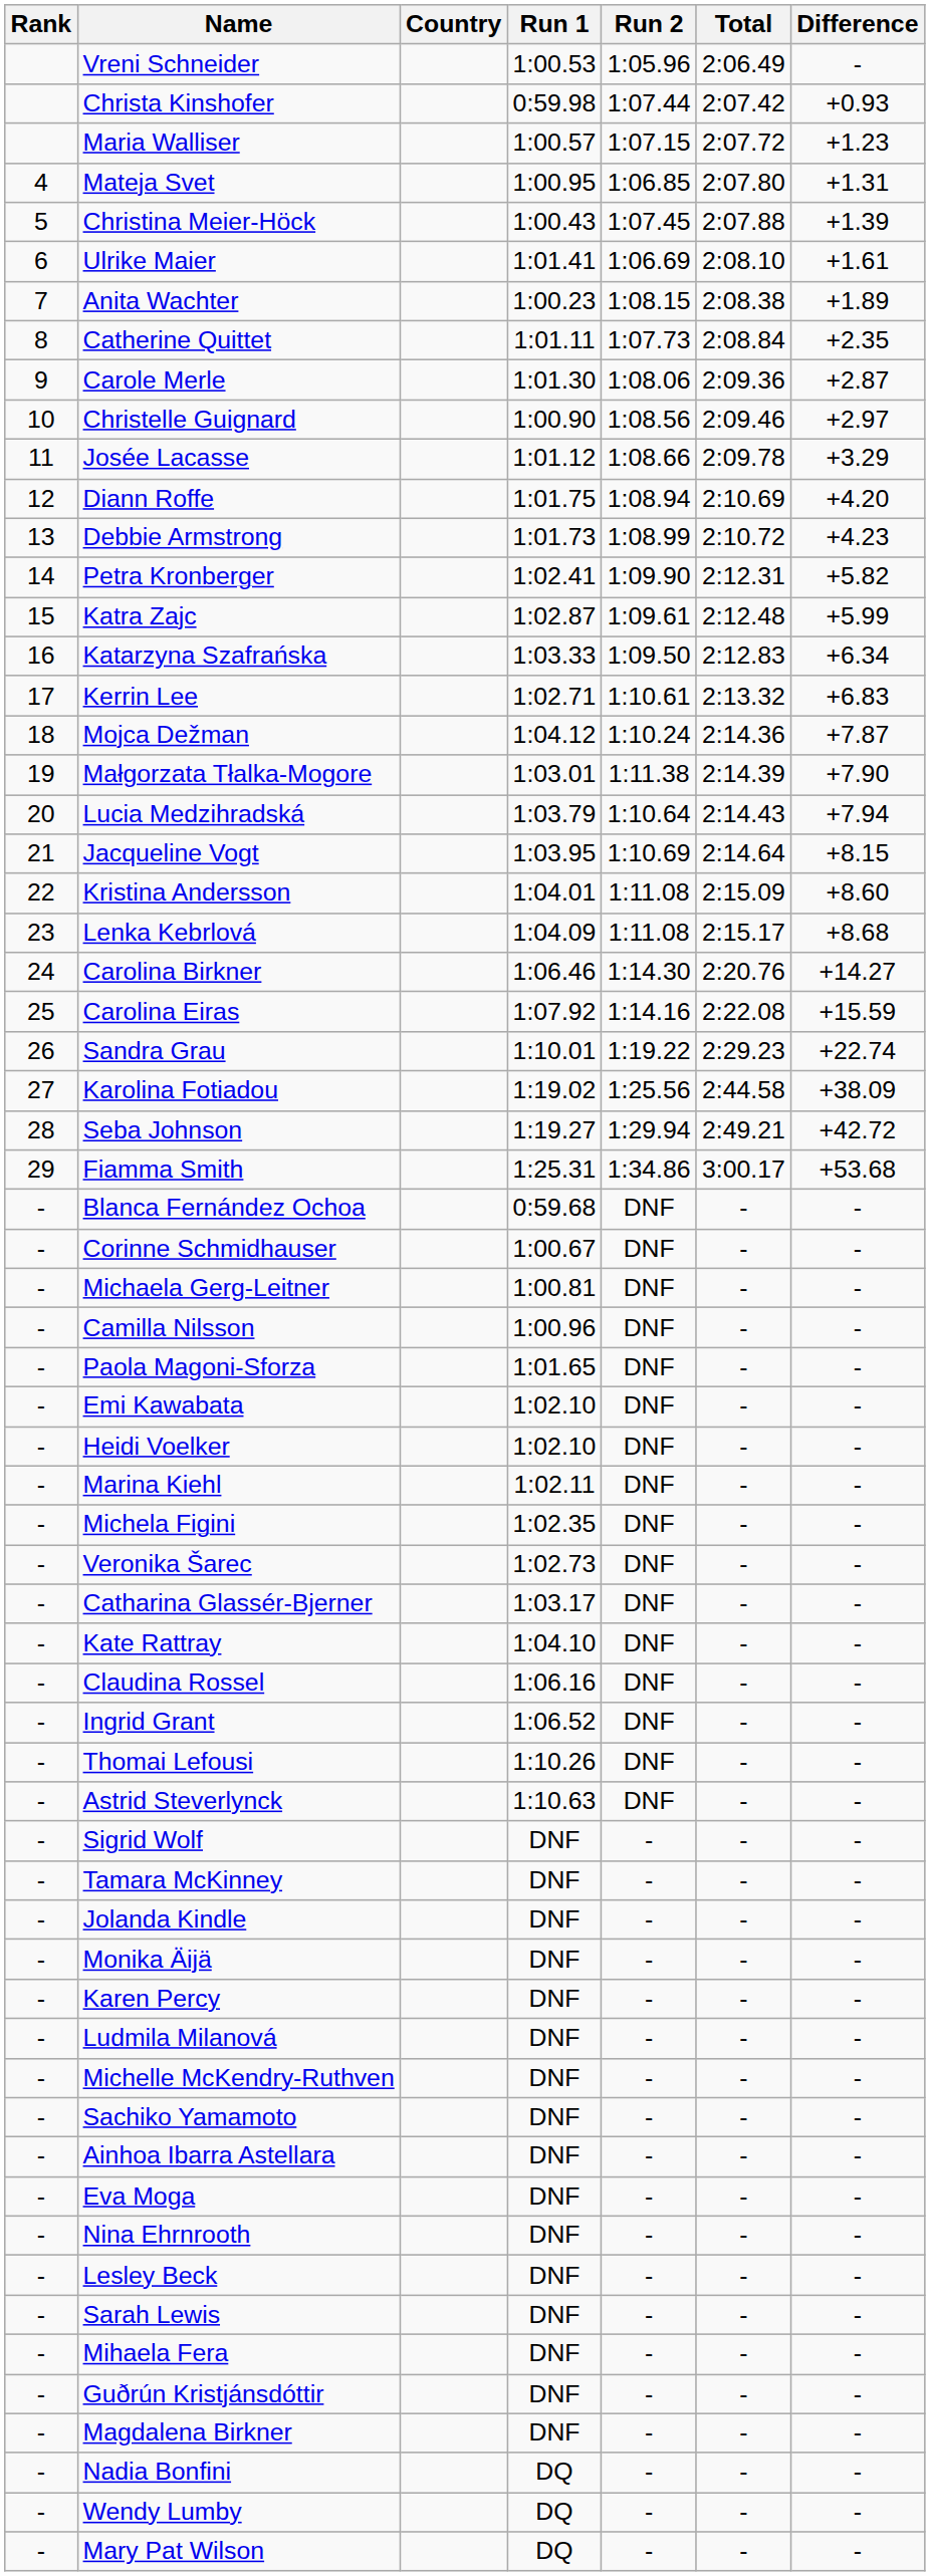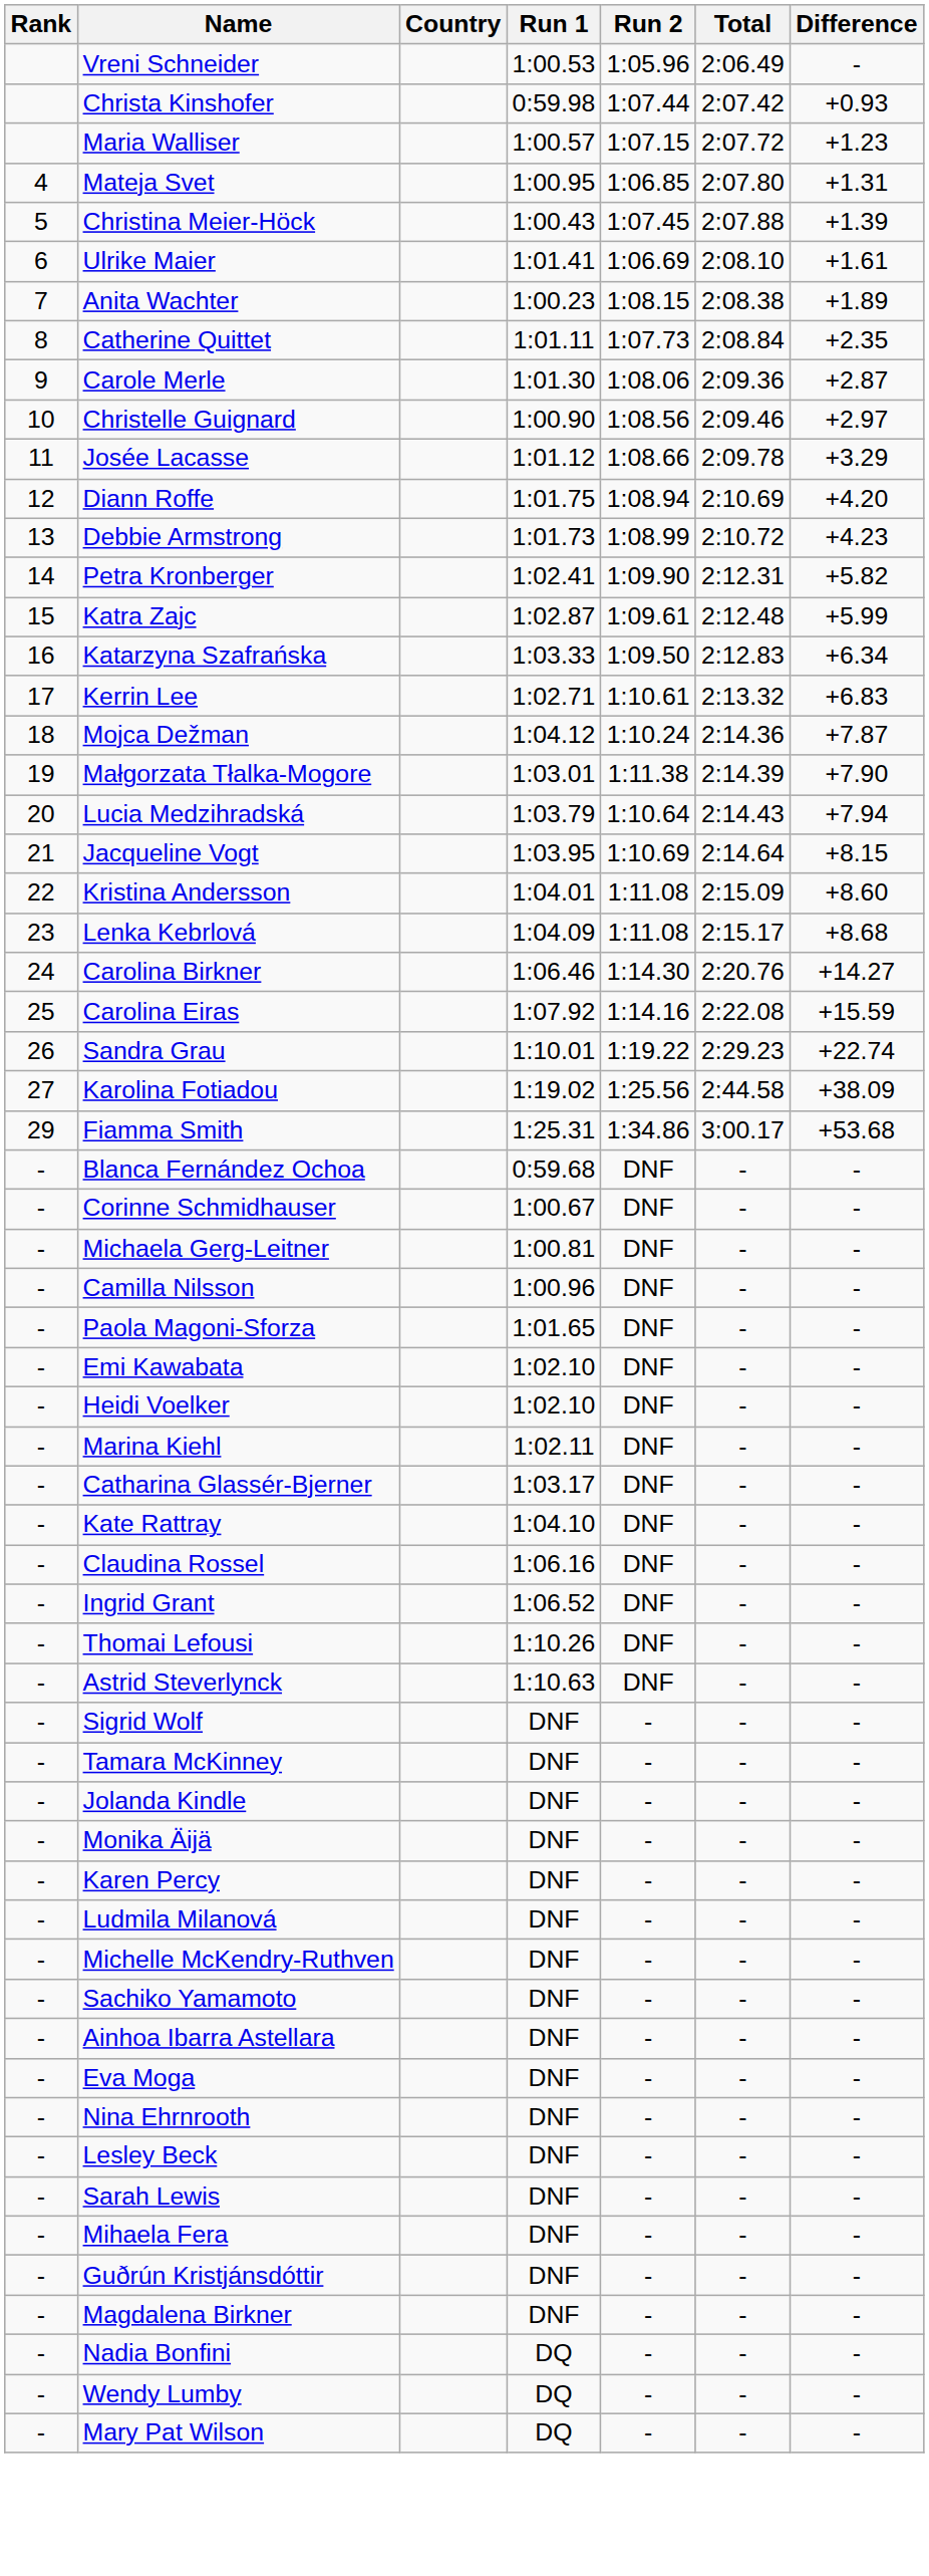 <table class="wikitable sortable" style="text-align:center">
 <tr>
 <th>Rank</th>
 <th>Name</th>
 <th>Country</th>
 <th>Run 1</th>
 <th>Run 2</th>
 <th>Total</th>
 <th>Difference</th>
 </tr>
 <tr>
 <td></td>
 <td align=left><a href='#'>Vreni Schneider</a></td>
 <td align=left></td>
 <td>1:00.53</td>
 <td>1:05.96</td>
 <td>2:06.49</td>
 <td>-</td>
 </tr>
 <tr>
 <td></td>
 <td align=left><a href='#'>Christa Kinshofer</a></td>
 <td align=left></td>
 <td>0:59.98</td>
 <td>1:07.44</td>
 <td>2:07.42</td>
 <td>+0.93</td>
 </tr>
 <tr>
 <td></td>
 <td align=left><a href='#'>Maria Walliser</a></td>
 <td align=left></td>
 <td>1:00.57</td>
 <td>1:07.15</td>
 <td>2:07.72</td>
 <td>+1.23</td>
 </tr>
 <tr>
 <td>4</td>
 <td align=left><a href='#'>Mateja Svet</a></td>
 <td align=left></td>
 <td>1:00.95</td>
 <td>1:06.85</td>
 <td>2:07.80</td>
 <td>+1.31</td>
 </tr>
 <tr>
 <td>5</td>
 <td align=left><a href='#'>Christina Meier-Höck</a></td>
 <td align=left></td>
 <td>1:00.43</td>
 <td>1:07.45</td>
 <td>2:07.88</td>
 <td>+1.39</td>
 </tr>
 <tr>
 <td>6</td>
 <td align=left><a href='#'>Ulrike Maier</a></td>
 <td align=left></td>
 <td>1:01.41</td>
 <td>1:06.69</td>
 <td>2:08.10</td>
 <td>+1.61</td>
 </tr>
 <tr>
 <td>7</td>
 <td align=left><a href='#'>Anita Wachter</a></td>
 <td align=left></td>
 <td>1:00.23</td>
 <td>1:08.15</td>
 <td>2:08.38</td>
 <td>+1.89</td>
 </tr>
 <tr>
 <td>8</td>
 <td align=left><a href='#'>Catherine Quittet</a></td>
 <td align=left></td>
 <td>1:01.11</td>
 <td>1:07.73</td>
 <td>2:08.84</td>
 <td>+2.35</td>
 </tr>
 <tr>
 <td>9</td>
 <td align=left><a href='#'>Carole Merle</a></td>
 <td align=left></td>
 <td>1:01.30</td>
 <td>1:08.06</td>
 <td>2:09.36</td>
 <td>+2.87</td>
 </tr>
 <tr>
 <td>10</td>
 <td align=left><a href='#'>Christelle Guignard</a></td>
 <td align=left></td>
 <td>1:00.90</td>
 <td>1:08.56</td>
 <td>2:09.46</td>
 <td>+2.97</td>
 </tr>
 <tr>
 <td>11</td>
 <td align=left><a href='#'>Josée Lacasse</a></td>
 <td align=left></td>
 <td>1:01.12</td>
 <td>1:08.66</td>
 <td>2:09.78</td>
 <td>+3.29</td>
 </tr>
 <tr>
 <td>12</td>
 <td align=left><a href='#'>Diann Roffe</a></td>
 <td align=left></td>
 <td>1:01.75</td>
 <td>1:08.94</td>
 <td>2:10.69</td>
 <td>+4.20</td>
 </tr>
 <tr>
 <td>13</td>
 <td align=left><a href='#'>Debbie Armstrong</a></td>
 <td align=left></td>
 <td>1:01.73</td>
 <td>1:08.99</td>
 <td>2:10.72</td>
 <td>+4.23</td>
 </tr>
 <tr>
 <td>14</td>
 <td align=left><a href='#'>Petra Kronberger</a></td>
 <td align=left></td>
 <td>1:02.41</td>
 <td>1:09.90</td>
 <td>2:12.31</td>
 <td>+5.82</td>
 </tr>
 <tr>
 <td>15</td>
 <td align=left><a href='#'>Katra Zajc</a></td>
 <td align=left></td>
 <td>1:02.87</td>
 <td>1:09.61</td>
 <td>2:12.48</td>
 <td>+5.99</td>
 </tr>
 <tr>
 <td>16</td>
 <td align=left><a href='#'>Katarzyna Szafrańska</a></td>
 <td align=left></td>
 <td>1:03.33</td>
 <td>1:09.50</td>
 <td>2:12.83</td>
 <td>+6.34</td>
 </tr>
 <tr>
 <td>17</td>
 <td align=left><a href='#'>Kerrin Lee</a></td>
 <td align=left></td>
 <td>1:02.71</td>
 <td>1:10.61</td>
 <td>2:13.32</td>
 <td>+6.83</td>
 </tr>
 <tr>
 <td>18</td>
 <td align=left><a href='#'>Mojca Dežman</a></td>
 <td align=left></td>
 <td>1:04.12</td>
 <td>1:10.24</td>
 <td>2:14.36</td>
 <td>+7.87</td>
 </tr>
 <tr>
 <td>19</td>
 <td align=left><a href='#'>Małgorzata Tłalka-Mogore</a></td>
 <td align=left></td>
 <td>1:03.01</td>
 <td>1:11.38</td>
 <td>2:14.39</td>
 <td>+7.90</td>
 </tr>
 <tr>
 <td>20</td>
 <td align=left><a href='#'>Lucia Medzihradská</a></td>
 <td align=left></td>
 <td>1:03.79</td>
 <td>1:10.64</td>
 <td>2:14.43</td>
 <td>+7.94</td>
 </tr>
 <tr>
 <td>21</td>
 <td align=left><a href='#'>Jacqueline Vogt</a></td>
 <td align=left></td>
 <td>1:03.95</td>
 <td>1:10.69</td>
 <td>2:14.64</td>
 <td>+8.15</td>
 </tr>
 <tr>
 <td>22</td>
 <td align=left><a href='#'>Kristina Andersson</a></td>
 <td align=left></td>
 <td>1:04.01</td>
 <td>1:11.08</td>
 <td>2:15.09</td>
 <td>+8.60</td>
 </tr>
 <tr>
 <td>23</td>
 <td align=left><a href='#'>Lenka Kebrlová</a></td>
 <td align=left></td>
 <td>1:04.09</td>
 <td>1:11.08</td>
 <td>2:15.17</td>
 <td>+8.68</td>
 </tr>
 <tr>
 <td>24</td>
 <td align=left><a href='#'>Carolina Birkner</a></td>
 <td align=left></td>
 <td>1:06.46</td>
 <td>1:14.30</td>
 <td>2:20.76</td>
 <td>+14.27</td>
 </tr>
 <tr>
 <td>25</td>
 <td align=left><a href='#'>Carolina Eiras</a></td>
 <td align=left></td>
 <td>1:07.92</td>
 <td>1:14.16</td>
 <td>2:22.08</td>
 <td>+15.59</td>
 </tr>
 <tr>
 <td>26</td>
 <td align=left><a href='#'>Sandra Grau</a></td>
 <td align=left></td>
 <td>1:10.01</td>
 <td>1:19.22</td>
 <td>2:29.23</td>
 <td>+22.74</td>
 </tr>
 <tr>
 <td>27</td>
 <td align=left><a href='#'>Karolina Fotiadou</a></td>
 <td align=left></td>
 <td>1:19.02</td>
 <td>1:25.56</td>
 <td>2:44.58</td>
 <td>+38.09</td>
 </tr>
 <tr>
-<td>28</td>
-<td align=left><a href='#'>Seba Johnson</a></td>
-<td align=left></td>
-<td>1:19.27</td>
-<td>1:29.94</td>
-<td>2:49.21</td>
-<td>+42.72</td>
-</tr>
-<tr>
 <td>29</td>
 <td align=left><a href='#'>Fiamma Smith</a></td>
 <td align=left></td>
 <td>1:25.31</td>
 <td>1:34.86</td>
 <td>3:00.17</td>
 <td>+53.68</td>
 </tr>
 <tr>
 <td>-</td>
 <td align=left><a href='#'>Blanca Fernández Ochoa</a></td>
 <td align=left></td>
 <td>0:59.68</td>
 <td>DNF</td>
 <td>-</td>
 <td>-</td>
 </tr>
 <tr>
 <td>-</td>
 <td align=left><a href='#'>Corinne Schmidhauser</a></td>
 <td align=left></td>
 <td>1:00.67</td>
 <td>DNF</td>
 <td>-</td>
 <td>-</td>
 </tr>
 <tr>
 <td>-</td>
 <td align=left><a href='#'>Michaela Gerg-Leitner</a></td>
 <td align=left></td>
 <td>1:00.81</td>
 <td>DNF</td>
 <td>-</td>
 <td>-</td>
 </tr>
 <tr>
 <td>-</td>
 <td align=left><a href='#'>Camilla Nilsson</a></td>
 <td align=left></td>
 <td>1:00.96</td>
 <td>DNF</td>
 <td>-</td>
 <td>-</td>
 </tr>
 <tr>
 <td>-</td>
 <td align=left><a href='#'>Paola Magoni-Sforza</a></td>
 <td align=left></td>
 <td>1:01.65</td>
 <td>DNF</td>
 <td>-</td>
 <td>-</td>
 </tr>
 <tr>
 <td>-</td>
 <td align=left><a href='#'>Emi Kawabata</a></td>
 <td align=left></td>
 <td>1:02.10</td>
 <td>DNF</td>
 <td>-</td>
 <td>-</td>
 </tr>
 <tr>
 <td>-</td>
 <td align=left><a href='#'>Heidi Voelker</a></td>
 <td align=left></td>
 <td>1:02.10</td>
 <td>DNF</td>
 <td>-</td>
 <td>-</td>
 </tr>
 <tr>
 <td>-</td>
 <td align=left><a href='#'>Marina Kiehl</a></td>
 <td align=left></td>
 <td>1:02.11</td>
-<td>DNF</td>
-<td>-</td>
-<td>-</td>
-</tr>
-<tr>
-<td>-</td>
-<td align=left><a href='#'>Michela Figini</a></td>
-<td align=left></td>
-<td>1:02.35</td>
-<td>DNF</td>
-<td>-</td>
-<td>-</td>
-</tr>
-<tr>
-<td>-</td>
-<td align=left><a href='#'>Veronika Šarec</a></td>
-<td align=left></td>
-<td>1:02.73</td>
 <td>DNF</td>
 <td>-</td>
 <td>-</td>
 </tr>
 <tr>
 <td>-</td>
 <td align=left><a href='#'>Catharina Glassér-Bjerner</a></td>
 <td align=left></td>
 <td>1:03.17</td>
 <td>DNF</td>
 <td>-</td>
 <td>-</td>
 </tr>
 <tr>
 <td>-</td>
 <td align=left><a href='#'>Kate Rattray</a></td>
 <td align=left></td>
 <td>1:04.10</td>
 <td>DNF</td>
 <td>-</td>
 <td>-</td>
 </tr>
 <tr>
 <td>-</td>
 <td align=left><a href='#'>Claudina Rossel</a></td>
 <td align=left></td>
 <td>1:06.16</td>
 <td>DNF</td>
 <td>-</td>
 <td>-</td>
 </tr>
 <tr>
 <td>-</td>
 <td align=left><a href='#'>Ingrid Grant</a></td>
 <td align=left></td>
 <td>1:06.52</td>
 <td>DNF</td>
 <td>-</td>
 <td>-</td>
 </tr>
 <tr>
 <td>-</td>
 <td align=left><a href='#'>Thomai Lefousi</a></td>
 <td align=left></td>
 <td>1:10.26</td>
 <td>DNF</td>
 <td>-</td>
 <td>-</td>
 </tr>
 <tr>
 <td>-</td>
 <td align=left><a href='#'>Astrid Steverlynck</a></td>
 <td align=left></td>
 <td>1:10.63</td>
 <td>DNF</td>
 <td>-</td>
 <td>-</td>
 </tr>
 <tr>
 <td>-</td>
 <td align=left><a href='#'>Sigrid Wolf</a></td>
 <td align=left></td>
 <td>DNF</td>
 <td>-</td>
 <td>-</td>
 <td>-</td>
 </tr>
 <tr>
 <td>-</td>
 <td align=left><a href='#'>Tamara McKinney</a></td>
 <td align=left></td>
 <td>DNF</td>
 <td>-</td>
 <td>-</td>
 <td>-</td>
 </tr>
 <tr>
 <td>-</td>
 <td align=left><a href='#'>Jolanda Kindle</a></td>
 <td align=left></td>
 <td>DNF</td>
 <td>-</td>
 <td>-</td>
 <td>-</td>
 </tr>
 <tr>
 <td>-</td>
 <td align=left><a href='#'>Monika Äijä</a></td>
 <td align=left></td>
 <td>DNF</td>
 <td>-</td>
 <td>-</td>
 <td>-</td>
 </tr>
 <tr>
 <td>-</td>
 <td align=left><a href='#'>Karen Percy</a></td>
 <td align=left></td>
 <td>DNF</td>
 <td>-</td>
 <td>-</td>
 <td>-</td>
 </tr>
 <tr>
 <td>-</td>
 <td align=left><a href='#'>Ludmila Milanová</a></td>
 <td align=left></td>
 <td>DNF</td>
 <td>-</td>
 <td>-</td>
 <td>-</td>
 </tr>
 <tr>
 <td>-</td>
 <td align=left><a href='#'>Michelle McKendry-Ruthven</a></td>
 <td align=left></td>
 <td>DNF</td>
 <td>-</td>
 <td>-</td>
 <td>-</td>
 </tr>
 <tr>
 <td>-</td>
 <td align=left><a href='#'>Sachiko Yamamoto</a></td>
 <td align=left></td>
 <td>DNF</td>
 <td>-</td>
 <td>-</td>
 <td>-</td>
 </tr>
 <tr>
 <td>-</td>
 <td align=left><a href='#'>Ainhoa Ibarra Astellara</a></td>
 <td align=left></td>
 <td>DNF</td>
 <td>-</td>
 <td>-</td>
 <td>-</td>
 </tr>
 <tr>
 <td>-</td>
 <td align=left><a href='#'>Eva Moga</a></td>
 <td align=left></td>
 <td>DNF</td>
 <td>-</td>
 <td>-</td>
 <td>-</td>
 </tr>
 <tr>
 <td>-</td>
 <td align=left><a href='#'>Nina Ehrnrooth</a></td>
 <td align=left></td>
 <td>DNF</td>
 <td>-</td>
 <td>-</td>
 <td>-</td>
 </tr>
 <tr>
 <td>-</td>
 <td align=left><a href='#'>Lesley Beck</a></td>
 <td align=left></td>
 <td>DNF</td>
 <td>-</td>
 <td>-</td>
 <td>-</td>
 </tr>
 <tr>
 <td>-</td>
 <td align=left><a href='#'>Sarah Lewis</a></td>
 <td align=left></td>
 <td>DNF</td>
 <td>-</td>
 <td>-</td>
 <td>-</td>
 </tr>
 <tr>
 <td>-</td>
 <td align=left><a href='#'>Mihaela Fera</a></td>
 <td align=left></td>
 <td>DNF</td>
 <td>-</td>
 <td>-</td>
 <td>-</td>
 </tr>
 <tr>
 <td>-</td>
 <td align=left><a href='#'>Guðrún Kristjánsdóttir</a></td>
 <td align=left></td>
 <td>DNF</td>
 <td>-</td>
 <td>-</td>
 <td>-</td>
 </tr>
 <tr>
 <td>-</td>
 <td align=left><a href='#'>Magdalena Birkner</a></td>
 <td align=left></td>
 <td>DNF</td>
 <td>-</td>
 <td>-</td>
 <td>-</td>
 </tr>
 <tr>
 <td>-</td>
 <td align=left><a href='#'>Nadia Bonfini</a></td>
 <td align=left></td>
 <td>DQ</td>
 <td>-</td>
 <td>-</td>
 <td>-</td>
 </tr>
 <tr>
 <td>-</td>
 <td align=left><a href='#'>Wendy Lumby</a></td>
 <td align=left></td>
 <td>DQ</td>
 <td>-</td>
 <td>-</td>
 <td>-</td>
 </tr>
 <tr>
 <td>-</td>
 <td align=left><a href='#'>Mary Pat Wilson</a></td>
 <td align=left></td>
 <td>DQ</td>
 <td>-</td>
 <td>-</td>
 <td>-</td>
 </tr>
 </table>
